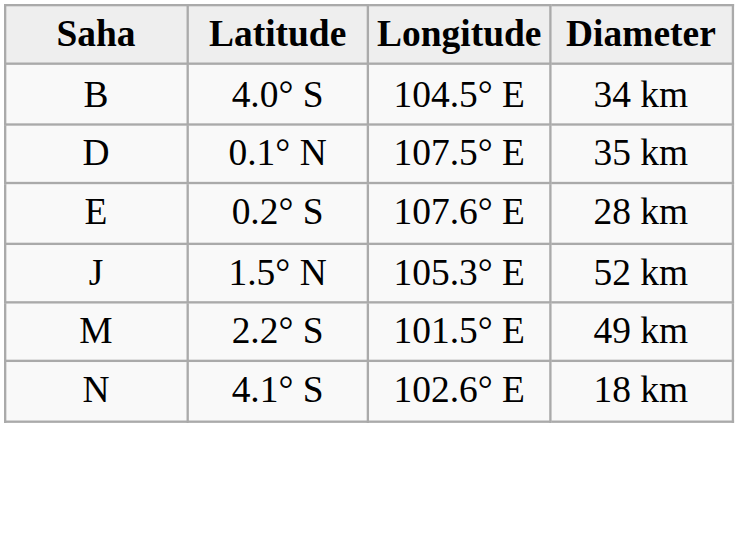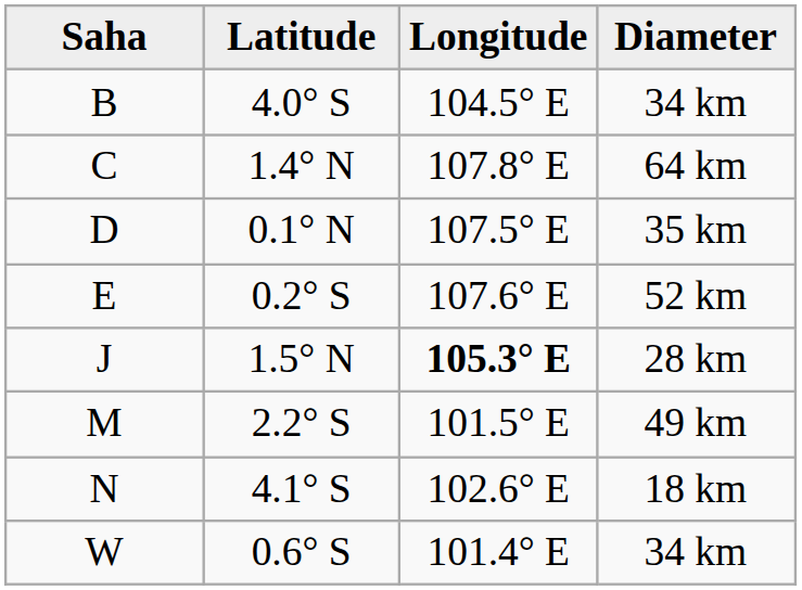 <table class="wikitable">
 <tr>
 <th width="25%" style="background:#eeeeee;">Saha</th>
 <th width="25%" style="background:#eeeeee;">Latitude</th>
 <th width="25%" style="background:#eeeeee;">Longitude</th>
 <th width="25%" style="background:#eeeeee;">Diameter</th>
 </tr>
 <tr>
 <td align="center">B</td>
 <td align="center">4.0° S</td>
 <td align="center">104.5° E</td>
 <td align="center">34 km</td>
 </tr>
 <tr>
+<td align="center">C</td>
+<td align="center">1.4° N</td>
+<td align="center">107.8° E</td>
+<td align="center">64 km</td>
+</tr>
+<tr>
 <td align="center">D</td>
 <td align="center">0.1° N</td>
 <td align="center">107.5° E</td>
 <td align="center">35 km</td>
 </tr>
 <tr>
 <td align="center">E</td>
 <td align="center">0.2° S</td>
 <td align="center">107.6° E</td>
-<td align="center">28 km</td>
+<td align="center">52 km</td>
 </tr>
 <tr>
 <td align="center">J</td>
 <td align="center">1.5° N</td>
-<td align="center">105.3° E</td>
-<td align="center">52 km</td>
+<td align="center"><strong>105.3° E</strong></td>
+<td align="center">28 km</td>
 </tr>
 <tr>
 <td align="center">M</td>
 <td align="center">2.2° S</td>
 <td align="center">101.5° E</td>
 <td align="center">49 km</td>
 </tr>
 <tr>
 <td align="center">N</td>
 <td align="center">4.1° S</td>
 <td align="center">102.6° E</td>
 <td align="center">18 km</td>
 </tr>
+<tr>
+<td align="center">W</td>
+<td align="center">0.6° S</td>
+<td align="center">101.4° E</td>
+<td align="center">34 km</td>
+</tr>
 </table>
